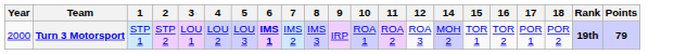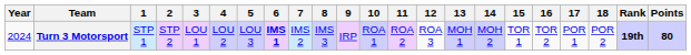 <table class="wikitable" style="text-align:center; font-size:85%">
 <tr>
 <th>Year</th>
 <th>Team</th>
 <th>1</th>
 <th>2</th>
 <th>3</th>
 <th>4</th>
 <th>5</th>
 <th>6</th>
 <th>7</th>
 <th>8</th>
 <th>9</th>
 <th>10</th>
 <th>11</th>
 <th>12</th>
+<th>13</th>
 <th>14</th>
 <th>15</th>
 <th>16</th>
 <th>17</th>
 <th>18</th>
 <th>Rank</th>
 <th>Points</th>
 </tr>
 <tr>
-<td><a href='#'>2000</a></td>
+<td><a href='#'>2024</a></td>
 <th nowrap><a href='#'>Turn 3 Motorsport</a></th>
 <td style="background:#cfeaff;"><a href='#'>STP<br>1</a><br></td>
 <td style="background:#efcfff;"><a href='#'>STP<br>2</a><br></td>
 <td style="background:#efcfff"><a href='#'>LOU<br>1</a><br></td>
 <td style="background:#cfcfff;"><a href='#'>LOU<br>2</a><br></td>
 <td style="background:#cfcfff;"><a href='#'>LOU<br>3</a><br></td>
 <td style="background:#efcfff;"><strong><a href='#'>IMS<br>1</a><br></strong></td>
 <td style="background:#cfeaff;"><a href='#'>IMS<br>2</a><br></td>
 <td style="background:#cfcfff;"><a href='#'>IMS<br>3</a><br></td>
 <td style="background:#efcfff;"><a href='#'>IRP</a><br></td>
 <td style="background:#cfcfff;"><a href='#'>ROA<br>1</a><br></td>
 <td style="background:#efcfff;"><a href='#'>ROA<br>2</a><br></td>
 <td style="background:#fffff;"><a href='#'>ROA<br>3</a><br></td>
+<td style="background:#cfcfff;"><a href='#'>MOH<br>1</a><br></td>
 <td style="background:#cfcfff;"><a href='#'>MOH<br>2</a><br></td>
 <td><a href='#'>TOR<br>1</a></td>
 <td><a href='#'>TOR<br>2</a></td>
 <td><a href='#'>POR<br>1</a></td>
 <td><a href='#'>POR<br>2</a></td>
 <th style="background:#CFCFFF">19th</th>
-<th style="background:#CFCFFF">79</th>
+<th style="background:#CFCFFF">80</th>
 </tr>
 </table>
